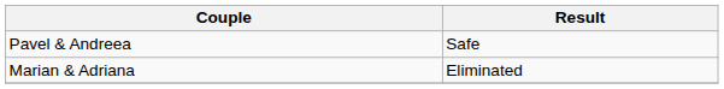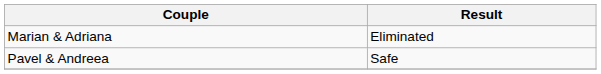 <table class="wikitable" style="width:44%;">
 <tr>
 <th>Couple</th>
 <th>Result</th>
 </tr>
 <tr>
+<td>Marian & Adriana</td>
+<td>Eliminated</td>
+</tr>
+<tr>
 <td>Pavel & Andreea</td>
 <td>Safe</td>
 </tr>
 <tr>
-<td>Marian & Adriana</td>
-<td>Eliminated</td>
-</tr>
-<tr>
 </tr>
 </table>
